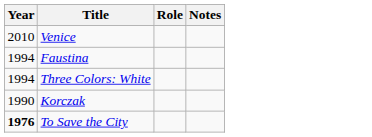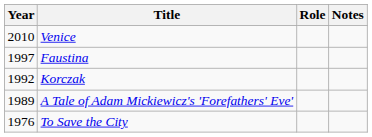 <table class="wikitable sortable">
 <tr>
 <th>Year</th>
 <th>Title</th>
 <th>Role</th>
 <th class="unsortable">Notes</th>
 </tr>
 <tr>
 <td>2010</td>
 <td><em><a href='#'>Venice</a></em></td>
 <td></td>
 <td></td>
 </tr>
 <tr>
-<td>1994</td>
+<td>1997</td>
 <td><em><a href='#'>Faustina</a></em></td>
 <td></td>
 <td></td>
 </tr>
 <tr>
-<td>1994</td>
-<td><em><a href='#'>Three Colors: White</a></em></td>
-<td></td>
-<td></td>
-</tr>
-<tr>
-<td>1990</td>
+<td>1992</td>
 <td><em><a href='#'>Korczak</a></em></td>
 <td></td>
 <td></td>
 </tr>
 <tr>
-<td><strong>1976</strong></td>
+<td>1989</td>
+<td><em><a href='#'>A Tale of Adam Mickiewicz's 'Forefathers' Eve'</a></em></td>
+<td></td>
+<td></td>
+</tr>
+<tr>
+<td>1976</td>
 <td><em><a href='#'>To Save the City</a></em></td>
 <td></td>
 <td></td>
 </tr>
 </table>
